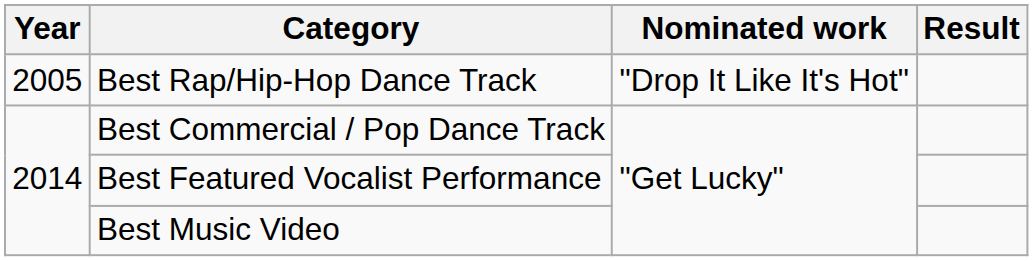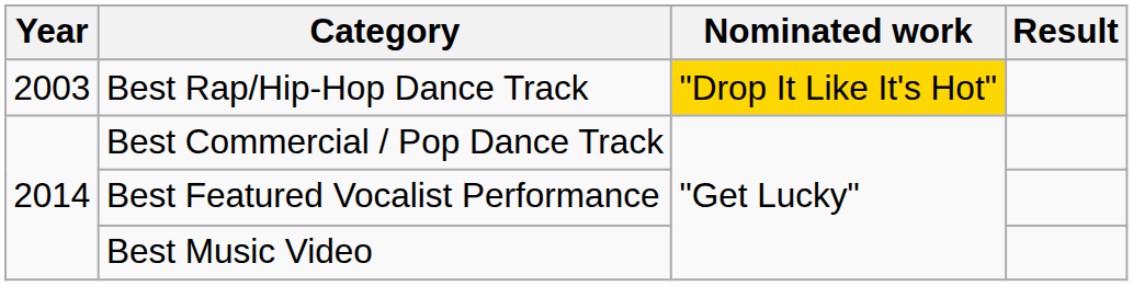 <table class="wikitable">
 <tr>
 <th>Year</th>
 <th>Category</th>
 <th>Nominated work</th>
 <th>Result</th>
 </tr>
 <tr>
-<td>2005</td>
+<td>2003</td>
 <td>Best Rap/Hip-Hop Dance Track</td>
-<td>"Drop It Like It's Hot"</td>
+<td style="background: gold;">"Drop It Like It's Hot"</td>
 <td></td>
 </tr>
 <tr>
 <td rowspan=3>2014</td>
 <td>Best Commercial / Pop Dance Track</td>
 <td rowspan=3>"Get Lucky"</td>
 <td></td>
 </tr>
 <tr>
 <td>Best Featured Vocalist Performance</td>
 <td></td>
 </tr>
 <tr>
 <td>Best Music Video</td>
 <td></td>
 </tr>
 </table>
